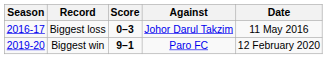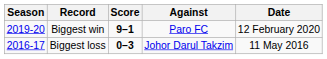 <table class="wikitable" style="text-align: center; font-size:100%;">
 <tr>
 <th>Season</th>
 <th>Record</th>
 <th>Score</th>
 <th>Against</th>
 <th>Date</th>
 </tr>
 <tr>
+<td><a href='#'>2019-20</a></td>
+<td>Biggest win</td>
+<td><strong>9–1</strong></td>
+<td> <a href='#'>Paro FC</a></td>
+<td>12 February 2020</td>
+</tr>
+<tr>
 <td><a href='#'>2016-17</a></td>
 <td>Biggest loss</td>
 <td><strong>0–3</strong></td>
 <td> <a href='#'>Johor Darul Takzim</a></td>
 <td>11 May 2016</td>
 </tr>
-<tr>
-<td><a href='#'>2019-20</a></td>
-<td>Biggest win</td>
-<td><strong>9–1</strong></td>
-<td> <a href='#'>Paro FC</a></td>
-<td>12 February 2020</td>
-</tr>
 </table>
